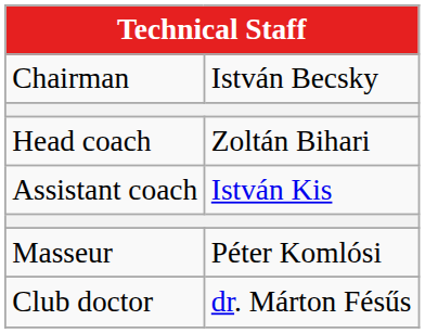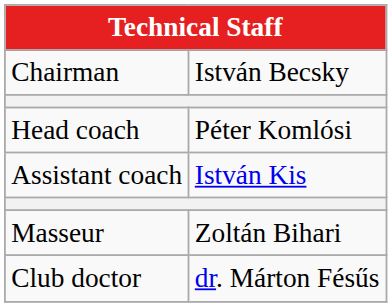 <table class=wikitable bgcolor="white" cellpadding="3" cellspacing="0" border="1" style="font-size: 95%; border-collapse: collapse;">
 <tr>
 <th colspan="2" style="margin:0.7em;color:#FFFFFF;text-align:center;background:#E62020">Technical Staff</th>
 </tr>
 <tr>
 <td align="left">Chairman</td>
 <td align="left"> István Becsky</td>
 </tr>
 <tr>
 <th colspan=2 style="text-align: center;"></th>
 </tr>
 <tr>
 <td align="left">Head coach</td>
-<td align="left"> Zoltán Bihari</td>
+<td align="left"> Péter Komlósi</td>
 </tr>
 <tr>
 <td align="left">Assistant coach</td>
 <td align="left"> <a href='#'>István Kis</a></td>
 </tr>
 <tr>
 <th colspan=2 style="text-align: center;"></th>
 </tr>
 <tr>
 <td align="left">Masseur</td>
-<td align="left"> Péter Komlósi</td>
+<td align="left"> Zoltán Bihari</td>
 </tr>
 <tr>
 <td align="left">Club doctor</td>
 <td align="left"> <a href='#'>dr</a>. Márton Fésűs</td>
 </tr>
 </table>
